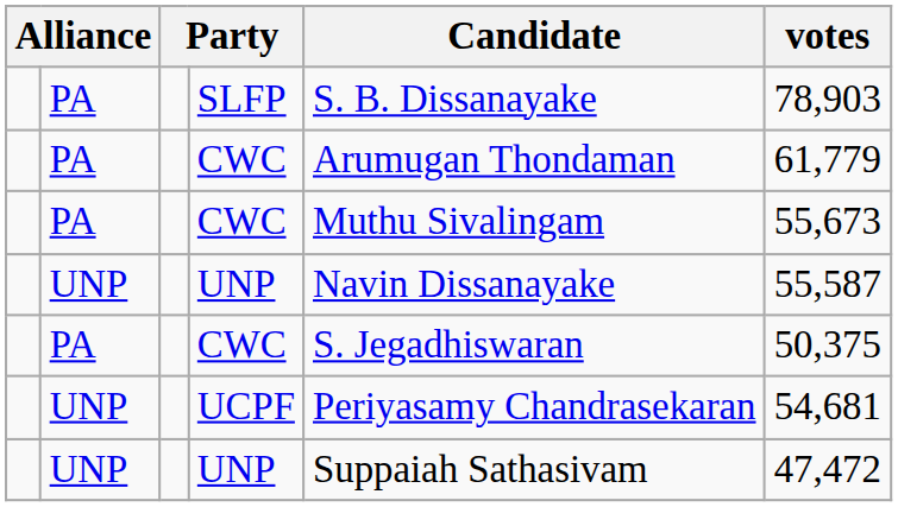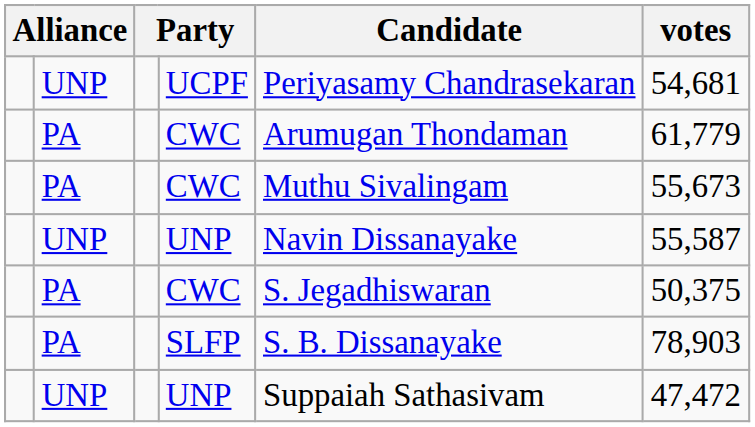 <table class="wikitable sortable mw-collapsible">
 <tr>
 <th colspan="2">Alliance</th>
 <th colspan="2">Party</th>
 <th>Candidate</th>
 <th>votes</th>
 </tr>
 <tr>
 <td bgcolor=> </td>
-<td align=left><a href='#'>PA</a></td>
+<td align=left><a href='#'>UNP</a></td>
 <td bgcolor=> </td>
-<td align=left><a href='#'>SLFP</a></td>
-<td><a href='#'>S. B. Dissanayake</a></td>
-<td>78,903</td>
+<td align=left><a href='#'>UCPF</a></td>
+<td><a href='#'>Periyasamy Chandrasekaran</a></td>
+<td>54,681</td>
 </tr>
 <tr>
 <td bgcolor=> </td>
 <td align=left><a href='#'>PA</a></td>
 <td bgcolor=> </td>
 <td align=left><a href='#'>CWC</a></td>
 <td><a href='#'>Arumugan Thondaman</a></td>
 <td>61,779</td>
 </tr>
 <tr>
 <td bgcolor=> </td>
 <td align=left><a href='#'>PA</a></td>
 <td bgcolor=> </td>
 <td align=left><a href='#'>CWC</a></td>
 <td><a href='#'>Muthu Sivalingam</a></td>
 <td>55,673</td>
 </tr>
 <tr>
 <td bgcolor=> </td>
 <td align=left><a href='#'>UNP</a></td>
 <td bgcolor=> </td>
 <td align=left><a href='#'>UNP</a></td>
 <td><a href='#'>Navin Dissanayake</a></td>
 <td>55,587</td>
 </tr>
 <tr>
 <td bgcolor=> </td>
 <td align=left><a href='#'>PA</a></td>
 <td bgcolor=> </td>
 <td align=left><a href='#'>CWC</a></td>
 <td><a href='#'>S. Jegadhiswaran</a></td>
 <td>50,375</td>
 </tr>
 <tr>
 <td bgcolor=> </td>
-<td align=left><a href='#'>UNP</a></td>
+<td align=left><a href='#'>PA</a></td>
 <td bgcolor=> </td>
-<td align=left><a href='#'>UCPF</a></td>
-<td><a href='#'>Periyasamy Chandrasekaran</a></td>
-<td>54,681</td>
+<td align=left><a href='#'>SLFP</a></td>
+<td><a href='#'>S. B. Dissanayake</a></td>
+<td>78,903</td>
 </tr>
 <tr>
 <td bgcolor=> </td>
 <td align=left><a href='#'>UNP</a></td>
 <td bgcolor=> </td>
 <td align=left><a href='#'>UNP</a></td>
 <td>Suppaiah Sathasivam</td>
 <td>47,472</td>
 </tr>
 </table>
